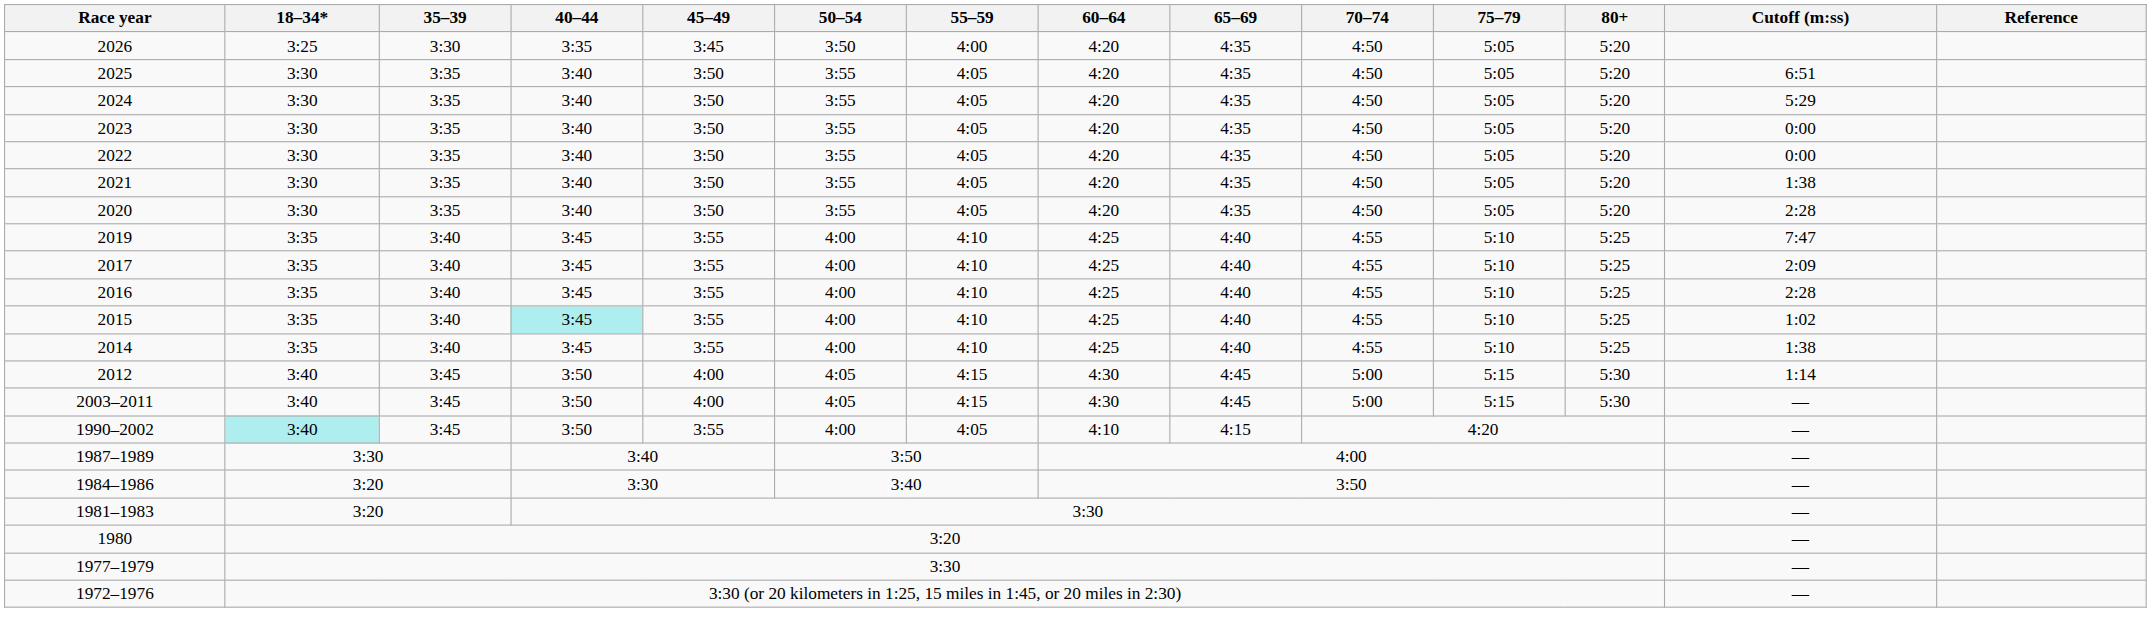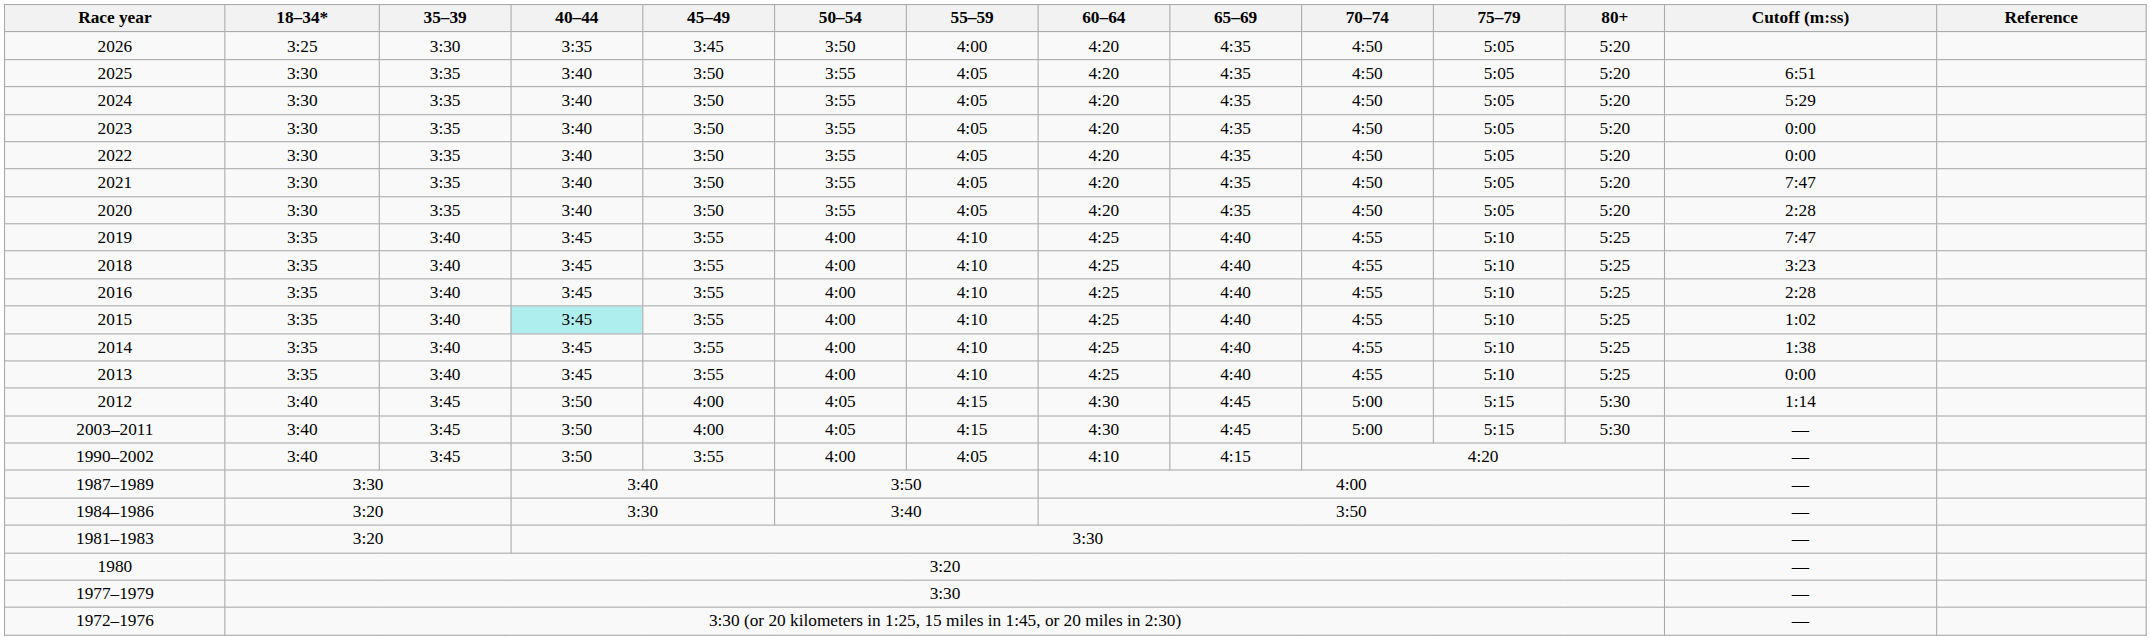 <table class="wikitable" width=100% align=center>
 <tr align=center>
 <th>Race year</th>
 <th>18–34*</th>
 <th>35–39</th>
 <th>40–44</th>
 <th>45–49</th>
 <th>50–54</th>
 <th>55–59</th>
 <th>60–64</th>
 <th>65–69</th>
 <th>70–74</th>
 <th>75–79</th>
 <th>80+</th>
 <th>Cutoff (m:ss)</th>
 <th>Reference</th>
 </tr>
 <tr align=center>
 <td>2026</td>
 <td>3:25</td>
 <td>3:30</td>
 <td>3:35</td>
 <td>3:45</td>
 <td>3:50</td>
 <td>4:00</td>
 <td>4:20</td>
 <td>4:35</td>
 <td>4:50</td>
 <td>5:05</td>
 <td>5:20</td>
 <td></td>
 <td></td>
 </tr>
 <tr align=center>
 <td>2025</td>
 <td>3:30</td>
 <td>3:35</td>
 <td>3:40</td>
 <td>3:50</td>
 <td>3:55</td>
 <td>4:05</td>
 <td>4:20</td>
 <td>4:35</td>
 <td>4:50</td>
 <td>5:05</td>
 <td>5:20</td>
 <td>6:51</td>
 <td></td>
 </tr>
 <tr align=center>
 <td>2024</td>
 <td>3:30</td>
 <td>3:35</td>
 <td>3:40</td>
 <td>3:50</td>
 <td>3:55</td>
 <td>4:05</td>
 <td>4:20</td>
 <td>4:35</td>
 <td>4:50</td>
 <td>5:05</td>
 <td>5:20</td>
 <td>5:29</td>
 <td></td>
 </tr>
 <tr align=center>
 <td>2023</td>
 <td>3:30</td>
 <td>3:35</td>
 <td>3:40</td>
 <td>3:50</td>
 <td>3:55</td>
 <td>4:05</td>
 <td>4:20</td>
 <td>4:35</td>
 <td>4:50</td>
 <td>5:05</td>
 <td>5:20</td>
 <td>0:00</td>
 <td></td>
 </tr>
 <tr align=center>
 <td>2022</td>
 <td>3:30</td>
 <td>3:35</td>
 <td>3:40</td>
 <td>3:50</td>
 <td>3:55</td>
 <td>4:05</td>
 <td>4:20</td>
 <td>4:35</td>
 <td>4:50</td>
 <td>5:05</td>
 <td>5:20</td>
 <td>0:00</td>
 <td></td>
 </tr>
 <tr align=center>
 <td>2021</td>
 <td>3:30</td>
 <td>3:35</td>
 <td>3:40</td>
 <td>3:50</td>
 <td>3:55</td>
 <td>4:05</td>
 <td>4:20</td>
 <td>4:35</td>
 <td>4:50</td>
 <td>5:05</td>
 <td>5:20</td>
-<td>1:38</td>
+<td>7:47</td>
 <td></td>
 </tr>
 <tr align=center>
 <td>2020</td>
 <td>3:30</td>
 <td>3:35</td>
 <td>3:40</td>
 <td>3:50</td>
 <td>3:55</td>
 <td>4:05</td>
 <td>4:20</td>
 <td>4:35</td>
 <td>4:50</td>
 <td>5:05</td>
 <td>5:20</td>
 <td>2:28</td>
 <td></td>
 </tr>
 <tr align=center>
 <td>2019</td>
 <td>3:35</td>
 <td>3:40</td>
 <td>3:45</td>
 <td>3:55</td>
 <td>4:00</td>
 <td>4:10</td>
 <td>4:25</td>
 <td>4:40</td>
 <td>4:55</td>
 <td>5:10</td>
 <td>5:25</td>
 <td>7:47</td>
 <td></td>
 </tr>
 <tr align=center>
-<td>2017</td>
+<td>2018</td>
 <td>3:35</td>
 <td>3:40</td>
 <td>3:45</td>
 <td>3:55</td>
 <td>4:00</td>
 <td>4:10</td>
 <td>4:25</td>
 <td>4:40</td>
 <td>4:55</td>
 <td>5:10</td>
 <td>5:25</td>
-<td>2:09</td>
+<td>3:23</td>
 <td></td>
 </tr>
 <tr align=center>
 <td>2016</td>
 <td>3:35</td>
 <td>3:40</td>
 <td>3:45</td>
 <td>3:55</td>
 <td>4:00</td>
 <td>4:10</td>
 <td>4:25</td>
 <td>4:40</td>
 <td>4:55</td>
 <td>5:10</td>
 <td>5:25</td>
 <td>2:28</td>
 <td></td>
 </tr>
 <tr align=center>
 <td>2015</td>
 <td>3:35</td>
 <td>3:40</td>
 <td style="background: paleturquoise;">3:45</td>
 <td>3:55</td>
 <td>4:00</td>
 <td>4:10</td>
 <td>4:25</td>
 <td>4:40</td>
 <td>4:55</td>
 <td>5:10</td>
 <td>5:25</td>
 <td>1:02</td>
 <td></td>
 </tr>
 <tr align=center>
 <td>2014</td>
 <td>3:35</td>
 <td>3:40</td>
 <td>3:45</td>
 <td>3:55</td>
 <td>4:00</td>
 <td>4:10</td>
 <td>4:25</td>
 <td>4:40</td>
 <td>4:55</td>
 <td>5:10</td>
 <td>5:25</td>
 <td>1:38</td>
 <td></td>
 </tr>
 <tr align=center>
+<td>2013</td>
+<td>3:35</td>
+<td>3:40</td>
+<td>3:45</td>
+<td>3:55</td>
+<td>4:00</td>
+<td>4:10</td>
+<td>4:25</td>
+<td>4:40</td>
+<td>4:55</td>
+<td>5:10</td>
+<td>5:25</td>
+<td>0:00</td>
+<td></td>
+</tr>
+<tr align=center>
 <td>2012</td>
 <td>3:40</td>
 <td>3:45</td>
 <td>3:50</td>
 <td>4:00</td>
 <td>4:05</td>
 <td>4:15</td>
 <td>4:30</td>
 <td>4:45</td>
 <td>5:00</td>
 <td>5:15</td>
 <td>5:30</td>
 <td>1:14</td>
 <td></td>
 </tr>
 <tr align=center>
 <td>2003–2011</td>
 <td>3:40</td>
 <td>3:45</td>
 <td>3:50</td>
 <td>4:00</td>
 <td>4:05</td>
 <td>4:15</td>
 <td>4:30</td>
 <td>4:45</td>
 <td>5:00</td>
 <td>5:15</td>
 <td>5:30</td>
 <td>—</td>
 <td></td>
 </tr>
 <tr align=center>
 <td>1990–2002</td>
-<td style="background: paleturquoise;">3:40</td>
+<td>3:40</td>
 <td>3:45</td>
 <td>3:50</td>
 <td>3:55</td>
 <td>4:00</td>
 <td>4:05</td>
 <td>4:10</td>
 <td>4:15</td>
 <td colspan=3>4:20</td>
 <td>—</td>
 <td></td>
 </tr>
 <tr align=center>
 <td>1987–1989</td>
 <td colspan=2>3:30</td>
 <td colspan=2>3:40</td>
 <td colspan=2>3:50</td>
 <td colspan=5>4:00</td>
 <td>—</td>
 <td></td>
 </tr>
 <tr align=center>
 <td>1984–1986</td>
 <td colspan=2>3:20</td>
 <td colspan=2>3:30</td>
 <td colspan=2>3:40</td>
 <td colspan=5>3:50</td>
 <td>—</td>
 <td></td>
 </tr>
 <tr align=center>
 <td>1981–1983</td>
 <td colspan=2>3:20</td>
 <td colspan=9>3:30</td>
 <td>—</td>
 <td></td>
 </tr>
 <tr align=center>
 <td>1980</td>
 <td colspan=11>3:20</td>
 <td>—</td>
 <td></td>
 </tr>
 <tr align=center>
 <td>1977–1979</td>
 <td colspan=11>3:30</td>
 <td>—</td>
 <td></td>
 </tr>
 <tr align=center>
 <td>1972–1976</td>
 <td colspan=11>3:30 (or 20 kilometers in 1:25, 15 miles in 1:45, or 20 miles in 2:30)</td>
 <td>—</td>
 <td></td>
 </tr>
 </table>
